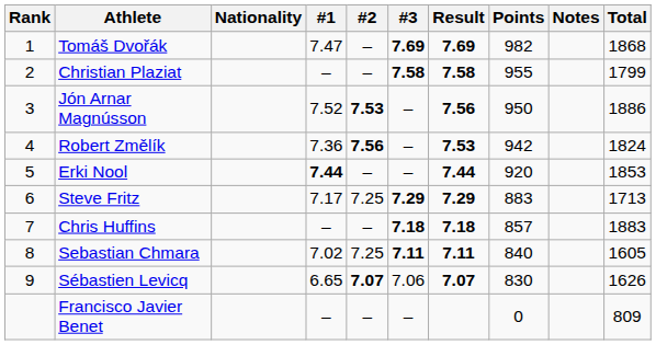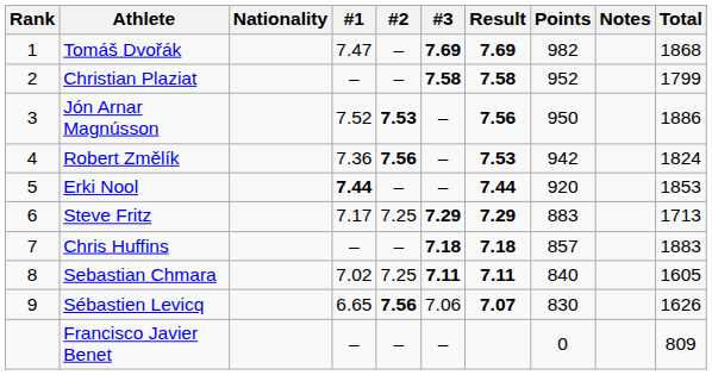 <table class="wikitable sortable" style="text-align:center">
 <tr>
 <th>Rank</th>
 <th>Athlete</th>
 <th>Nationality</th>
 <th>#1</th>
 <th>#2</th>
 <th>#3</th>
 <th>Result</th>
 <th>Points</th>
 <th>Notes</th>
 <th>Total</th>
 </tr>
 <tr>
 <td>1</td>
 <td align=left><a href='#'>Tomáš Dvořák</a></td>
 <td align=left></td>
 <td>7.47</td>
 <td>–</td>
 <td><strong>7.69</strong></td>
 <td><strong>7.69</strong></td>
 <td>982</td>
 <td></td>
 <td>1868</td>
 </tr>
 <tr>
 <td>2</td>
 <td align=left><a href='#'>Christian Plaziat</a></td>
 <td align=left></td>
 <td>–</td>
 <td>–</td>
 <td><strong>7.58</strong></td>
 <td><strong>7.58</strong></td>
-<td>955</td>
+<td>952</td>
 <td></td>
 <td>1799</td>
 </tr>
 <tr>
 <td>3</td>
 <td align=left><a href='#'>Jón Arnar Magnússon</a></td>
 <td align=left></td>
 <td>7.52</td>
 <td><strong>7.53</strong></td>
 <td>–</td>
 <td><strong>7.56</strong></td>
 <td>950</td>
 <td></td>
 <td>1886</td>
 </tr>
 <tr>
 <td>4</td>
 <td align=left><a href='#'>Robert Změlík</a></td>
 <td align=left></td>
 <td>7.36</td>
 <td><strong>7.56</strong></td>
 <td>–</td>
 <td><strong>7.53</strong></td>
 <td>942</td>
 <td></td>
 <td>1824</td>
 </tr>
 <tr>
 <td>5</td>
 <td align=left><a href='#'>Erki Nool</a></td>
 <td align=left></td>
 <td><strong>7.44</strong></td>
 <td>–</td>
 <td>–</td>
 <td><strong>7.44</strong></td>
 <td>920</td>
 <td></td>
 <td>1853</td>
 </tr>
 <tr>
 <td>6</td>
 <td align=left><a href='#'>Steve Fritz</a></td>
 <td align=left></td>
 <td>7.17</td>
 <td>7.25</td>
 <td><strong>7.29</strong></td>
 <td><strong>7.29</strong></td>
 <td>883</td>
 <td></td>
 <td>1713</td>
 </tr>
 <tr>
 <td>7</td>
 <td align=left><a href='#'>Chris Huffins</a></td>
 <td align=left></td>
 <td>–</td>
 <td>–</td>
 <td><strong>7.18</strong></td>
 <td><strong>7.18</strong></td>
 <td>857</td>
 <td></td>
 <td>1883</td>
 </tr>
 <tr>
 <td>8</td>
 <td align=left><a href='#'>Sebastian Chmara</a></td>
 <td align=left></td>
 <td>7.02</td>
 <td>7.25</td>
 <td><strong>7.11</strong></td>
 <td><strong>7.11</strong></td>
 <td>840</td>
 <td></td>
 <td>1605</td>
 </tr>
 <tr>
 <td>9</td>
 <td align=left><a href='#'>Sébastien Levicq</a></td>
 <td align=left></td>
 <td>6.65</td>
-<td><strong>7.07</strong></td>
+<td><strong>7.56</strong></td>
 <td>7.06</td>
 <td><strong>7.07</strong></td>
 <td>830</td>
 <td></td>
 <td>1626</td>
 </tr>
 <tr>
 <td></td>
 <td align=left><a href='#'>Francisco Javier Benet</a></td>
 <td align=left></td>
 <td>–</td>
 <td>–</td>
 <td>–</td>
 <td><strong></strong></td>
 <td>0</td>
 <td></td>
 <td>809</td>
 </tr>
 </table>
